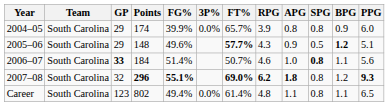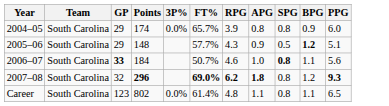 <table class="wikitable">
 <tr>
 <th>Year</th>
 <th>Team</th>
 <th>GP</th>
 <th>Points</th>
-<th>FG%</th>
 <th>3P%</th>
 <th>FT%</th>
 <th>RPG</th>
 <th>APG</th>
 <th>SPG</th>
 <th>BPG</th>
 <th>PPG</th>
 </tr>
 <tr>
 <td>2004–05</td>
 <td>South Carolina</td>
 <td>29</td>
 <td>174</td>
-<td>39.9%</td>
 <td>0.0%</td>
 <td>65.7%</td>
 <td>3.9</td>
 <td>0.8</td>
 <td>0.8</td>
 <td>0.9</td>
 <td>6.0</td>
 </tr>
 <tr>
 <td>2005–06</td>
 <td>South Carolina</td>
 <td>29</td>
 <td>148</td>
-<td>49.6%</td>
 <td></td>
-<td><strong>57.7%</strong></td>
+<td>57.7%</td>
 <td>4.3</td>
 <td>0.9</td>
 <td>0.5</td>
 <td><strong>1.2</strong></td>
 <td>5.1</td>
 </tr>
 <tr>
 <td>2006–07</td>
 <td>South Carolina</td>
 <td><strong>33</strong></td>
 <td>184</td>
-<td>51.4%</td>
 <td></td>
 <td>50.7%</td>
 <td>4.6</td>
 <td>1.0</td>
 <td><strong>0.8</strong></td>
 <td>1.1</td>
 <td>5.6</td>
 </tr>
 <tr>
 <td>2007–08</td>
 <td>South Carolina</td>
 <td>32</td>
 <td><strong>296</strong></td>
-<td><strong>55.1%</strong></td>
 <td></td>
 <td><strong>69.0%</strong></td>
 <td><strong>6.2</strong></td>
 <td><strong>1.8</strong></td>
 <td>0.8</td>
 <td>1.2</td>
 <td><strong>9.3</strong></td>
 </tr>
 <tr>
 <td>Career</td>
 <td>South Carolina</td>
 <td>123</td>
 <td>802</td>
-<td>49.4%</td>
 <td>0.0%</td>
 <td>61.4%</td>
 <td>4.8</td>
 <td>1.1</td>
 <td>0.8</td>
 <td>1.1</td>
 <td>6.5</td>
 </tr>
 </table>
